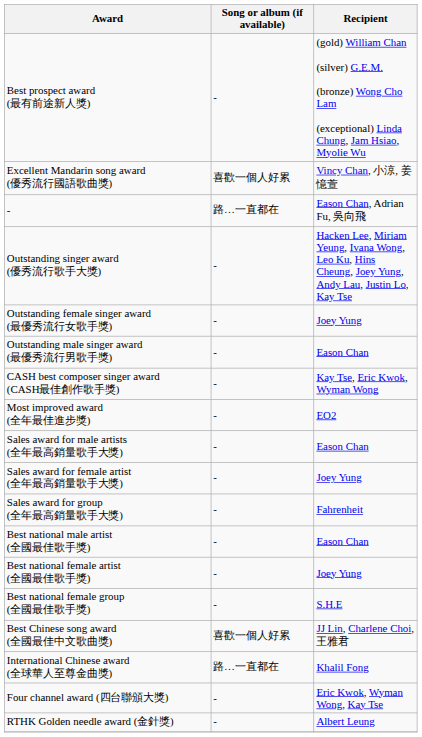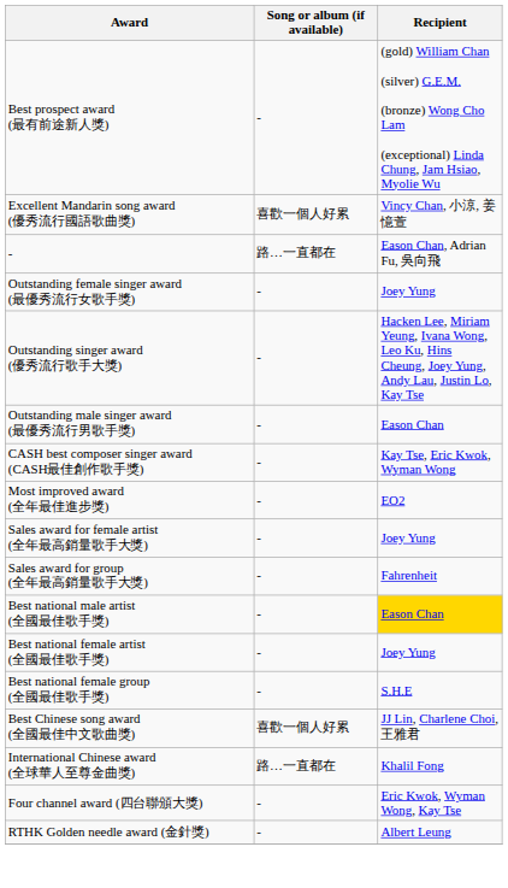 <table class="wikitable">
 <tr>
 <th width=40%>Award</th>
 <th width=20%>Song or album (if available)</th>
 <th width=20%>Recipient</th>
 </tr>
 <tr>
 <td>Best prospect award<br>(最有前途新人獎)</td>
 <td>-</td>
 <td>(gold) <a href='#'>William Chan</a><br><br>(silver) <a href='#'>G.E.M.</a><br><br>(bronze) <a href='#'>Wong Cho Lam</a><br><br>(exceptional) <a href='#'>Linda Chung</a>, <a href='#'>Jam Hsiao</a>, <a href='#'>Myolie Wu</a></td>
 </tr>
 <tr>
 <td>Excellent Mandarin song award<br>(優秀流行國語歌曲獎)</td>
 <td>喜歡一個人好累</td>
 <td><a href='#'>Vincy Chan</a>, 小涼, 姜憶萱</td>
 </tr>
 <tr>
 <td>-</td>
 <td>路…一直都在</td>
 <td><a href='#'>Eason Chan</a>, Adrian Fu, 吳向飛</td>
 </tr>
 <tr>
+<td>Outstanding female singer award<br>(最優秀流行女歌手獎)</td>
+<td>-</td>
+<td><a href='#'>Joey Yung</a></td>
+</tr>
+<tr>
 <td>Outstanding singer award<br>(優秀流行歌手大獎)</td>
 <td>-</td>
 <td><a href='#'>Hacken Lee</a>, <a href='#'>Miriam Yeung</a>, <a href='#'>Ivana Wong</a>, <a href='#'>Leo Ku</a>, <a href='#'>Hins Cheung</a>, <a href='#'>Joey Yung</a>, <a href='#'>Andy Lau</a>, <a href='#'>Justin Lo</a>, <a href='#'>Kay Tse</a></td>
-</tr>
-<tr>
-<td>Outstanding female singer award<br>(最優秀流行女歌手獎)</td>
-<td>-</td>
-<td><a href='#'>Joey Yung</a></td>
 </tr>
 <tr>
 <td>Outstanding male singer award<br>(最優秀流行男歌手獎)</td>
 <td>-</td>
 <td><a href='#'>Eason Chan</a></td>
 </tr>
 <tr>
 <td>CASH best composer singer award<br>(CASH最佳創作歌手獎)</td>
 <td>-</td>
 <td><a href='#'>Kay Tse</a>, <a href='#'>Eric Kwok</a>, <a href='#'>Wyman Wong</a></td>
 </tr>
 <tr>
 <td>Most improved award<br>(全年最佳進步獎)</td>
 <td>-</td>
 <td><a href='#'>EO2</a></td>
 </tr>
 <tr>
-<td>Sales award for male artists<br>(全年最高銷量歌手大獎)</td>
-<td>-</td>
-<td><a href='#'>Eason Chan</a></td>
-</tr>
-<tr>
 <td>Sales award for female artist<br>(全年最高銷量歌手大獎)</td>
 <td>-</td>
 <td><a href='#'>Joey Yung</a></td>
 </tr>
 <tr>
 <td>Sales award for group<br>(全年最高銷量歌手大獎)</td>
 <td>-</td>
 <td><a href='#'>Fahrenheit</a></td>
 </tr>
 <tr>
 <td>Best national male artist<br>(全國最佳歌手獎)</td>
 <td>-</td>
-<td><a href='#'>Eason Chan</a></td>
+<td style="background: gold;"><a href='#'>Eason Chan</a></td>
 </tr>
 <tr>
 <td>Best national female artist<br>(全國最佳歌手獎)</td>
 <td>-</td>
 <td><a href='#'>Joey Yung</a></td>
 </tr>
 <tr>
 <td>Best national female group<br>(全國最佳歌手獎)</td>
 <td>-</td>
 <td><a href='#'>S.H.E</a></td>
 </tr>
 <tr>
 <td>Best Chinese song award<br>(全國最佳中文歌曲獎)</td>
 <td>喜歡一個人好累</td>
 <td><a href='#'>JJ Lin</a>, <a href='#'>Charlene Choi</a>, 王雅君</td>
 </tr>
 <tr>
 <td>International Chinese award<br>(全球華人至尊金曲獎)</td>
 <td>路…一直都在</td>
 <td><a href='#'>Khalil Fong</a></td>
 </tr>
 <tr>
 <td>Four channel award (四台聯頒大獎)</td>
 <td>-</td>
 <td><a href='#'>Eric Kwok</a>, <a href='#'>Wyman Wong</a>, <a href='#'>Kay Tse</a></td>
 </tr>
 <tr>
 <td>RTHK Golden needle award (金針獎)</td>
 <td>-</td>
 <td><a href='#'>Albert Leung</a></td>
 </tr>
 <tr>
 </tr>
 </table>
